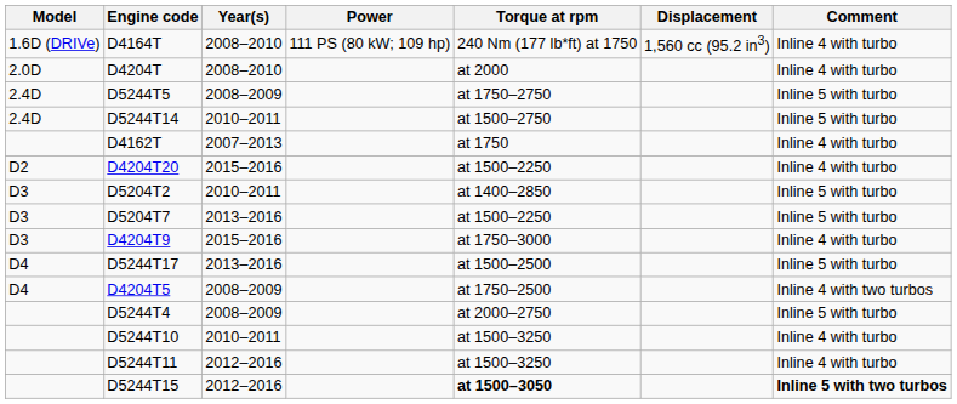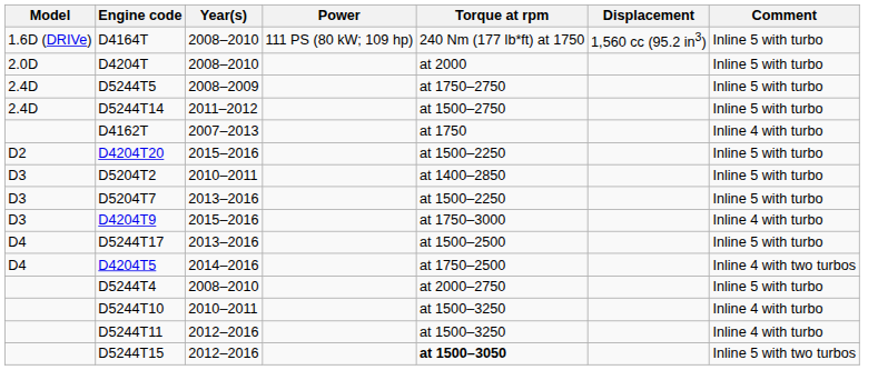 <table class="wikitable collapsible sortable">
 <tr>
 <th>Model</th>
 <th>Engine code</th>
 <th>Year(s)</th>
 <th>Power</th>
 <th>Torque at rpm</th>
 <th>Displacement</th>
 <th>Comment</th>
 </tr>
 <tr>
 <td>1.6D (<a href='#'>DRIVe</a>)</td>
 <td>D4164T</td>
 <td>2008–2010</td>
 <td>111 PS (80 kW; 109 hp)</td>
 <td>240 Nm (177 lb*ft) at 1750</td>
 <td>1,560 cc (95.2 in<sup>3</sup>)</td>
-<td>Inline 4 with turbo</td>
+<td>Inline 5 with turbo</td>
 </tr>
 <tr>
 <td>2.0D</td>
 <td>D4204T</td>
 <td>2008–2010</td>
 <td></td>
 <td> at 2000</td>
 <td></td>
-<td>Inline 4 with turbo</td>
+<td>Inline 5 with turbo</td>
 </tr>
 <tr>
 <td>2.4D</td>
 <td>D5244T5</td>
 <td>2008–2009</td>
 <td></td>
 <td> at 1750–2750</td>
 <td></td>
 <td>Inline 5 with turbo</td>
 </tr>
 <tr>
 <td>2.4D</td>
 <td>D5244T14</td>
-<td>2010–2011</td>
+<td>2011–2012</td>
 <td></td>
 <td> at 1500–2750</td>
 <td></td>
 <td>Inline 5 with turbo</td>
 </tr>
 <tr>
 <td></td>
 <td>D4162T</td>
 <td>2007–2013</td>
 <td></td>
 <td> at 1750</td>
 <td></td>
 <td>Inline 4 with turbo</td>
 </tr>
 <tr>
 <td>D2</td>
 <td><a href='#'>D4204T20</a></td>
 <td>2015–2016</td>
 <td></td>
 <td> at 1500–2250</td>
 <td></td>
-<td>Inline 4 with turbo</td>
+<td>Inline 5 with turbo</td>
 </tr>
 <tr>
 <td>D3</td>
 <td>D5204T2</td>
 <td>2010–2011</td>
 <td></td>
 <td> at 1400–2850</td>
 <td></td>
 <td>Inline 5 with turbo</td>
 </tr>
 <tr>
 <td>D3</td>
 <td>D5204T7</td>
 <td>2013–2016</td>
 <td></td>
 <td> at 1500–2250</td>
 <td></td>
 <td>Inline 5 with turbo</td>
 </tr>
 <tr>
 <td>D3</td>
 <td><a href='#'>D4204T9</a></td>
 <td>2015–2016</td>
 <td></td>
 <td> at 1750–3000</td>
 <td></td>
 <td>Inline 4 with turbo</td>
 </tr>
 <tr>
 <td>D4</td>
 <td>D5244T17</td>
 <td>2013–2016</td>
 <td></td>
 <td> at 1500–2500</td>
 <td></td>
 <td>Inline 5 with turbo</td>
 </tr>
 <tr>
 <td>D4</td>
 <td><a href='#'>D4204T5</a></td>
-<td>2008–2009</td>
+<td>2014–2016</td>
 <td></td>
 <td> at 1750–2500</td>
 <td></td>
 <td>Inline 4 with two turbos</td>
 </tr>
 <tr>
 <td></td>
 <td>D5244T4</td>
-<td>2008–2009</td>
+<td>2008–2010</td>
 <td></td>
 <td> at 2000–2750</td>
 <td></td>
 <td>Inline 5 with turbo</td>
 </tr>
 <tr>
 <td></td>
 <td>D5244T10</td>
 <td>2010–2011</td>
 <td></td>
 <td> at 1500–3250</td>
 <td></td>
 <td>Inline 4 with turbo</td>
 </tr>
 <tr>
 <td></td>
 <td>D5244T11</td>
 <td>2012–2016</td>
 <td></td>
 <td> at 1500–3250</td>
 <td></td>
 <td>Inline 4 with turbo</td>
 </tr>
 <tr>
 <td></td>
 <td>D5244T15</td>
 <td>2012–2016</td>
 <td></td>
 <td><strong> at 1500–3050</strong></td>
 <td></td>
-<td><strong>Inline 5 with two turbos</strong></td>
+<td>Inline 5 with two turbos</td>
 </tr>
 </table>
